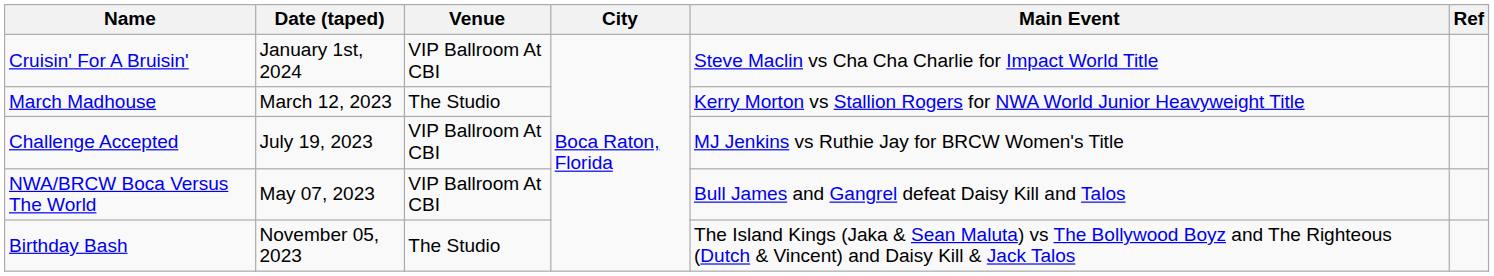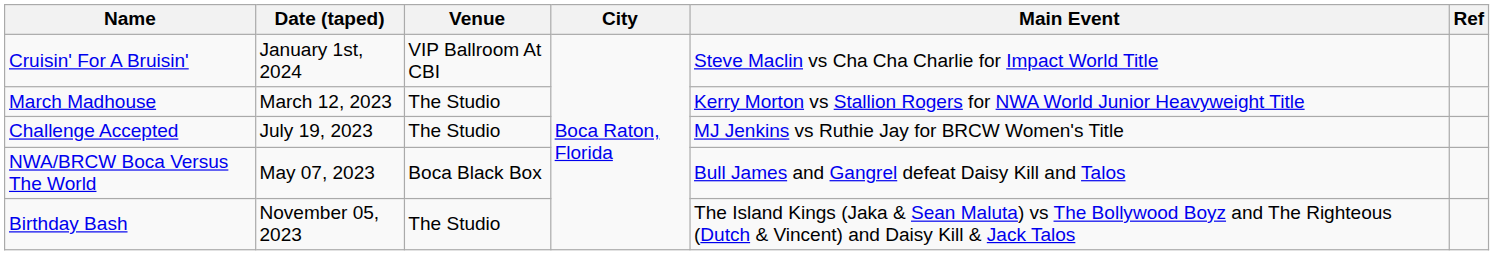 <table class="wikitable">
 <tr>
 <th>Name</th>
 <th>Date (taped)</th>
 <th>Venue</th>
 <th>City</th>
 <th>Main Event</th>
 <th>Ref</th>
 </tr>
 <tr>
 <td><a href='#'>Cruisin' For A Bruisin'</a></td>
 <td>January 1st, 2024</td>
 <td>VIP Ballroom At CBI</td>
 <td rowspan="5"><a href='#'>Boca Raton, Florida</a></td>
 <td><a href='#'>Steve Maclin</a> vs Cha Cha Charlie for <a href='#'>Impact World Title</a></td>
 <td></td>
 </tr>
 <tr>
 <td><a href='#'>March Madhouse</a></td>
 <td>March 12, 2023</td>
 <td>The Studio</td>
 <td><a href='#'>Kerry Morton</a> vs <a href='#'>Stallion Rogers</a> for <a href='#'>NWA World Junior Heavyweight Title</a></td>
 <td></td>
 </tr>
 <tr>
 <td><a href='#'>Challenge Accepted</a></td>
 <td>July 19, 2023</td>
-<td>VIP Ballroom At CBI</td>
+<td>The Studio</td>
 <td><a href='#'>MJ Jenkins</a> vs Ruthie Jay for BRCW Women's Title</td>
 <td></td>
 </tr>
 <tr>
 <td><a href='#'>NWA/BRCW Boca Versus The World</a></td>
 <td>May 07, 2023</td>
-<td>VIP Ballroom At CBI</td>
+<td>Boca Black Box</td>
 <td><a href='#'>Bull James</a> and <a href='#'>Gangrel</a> defeat Daisy Kill and <a href='#'>Talos</a></td>
 <td></td>
 </tr>
 <tr>
 <td><a href='#'>Birthday Bash</a></td>
 <td>November 05, 2023</td>
 <td>The Studio</td>
 <td>The Island Kings (Jaka & <a href='#'>Sean Maluta</a>) vs <a href='#'>The Bollywood Boyz</a> and The Righteous (<a href='#'>Dutch</a> & Vincent) and Daisy Kill & <a href='#'>Jack Talos</a></td>
 <td></td>
 </tr>
 </table>
